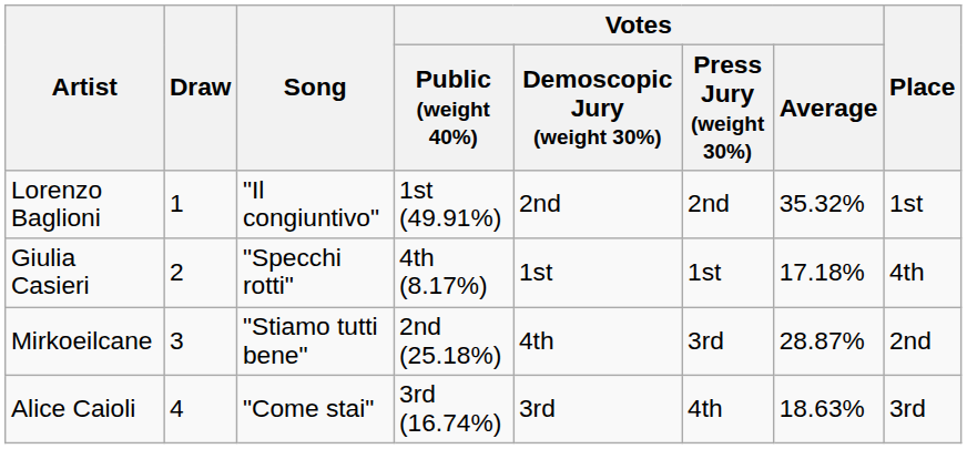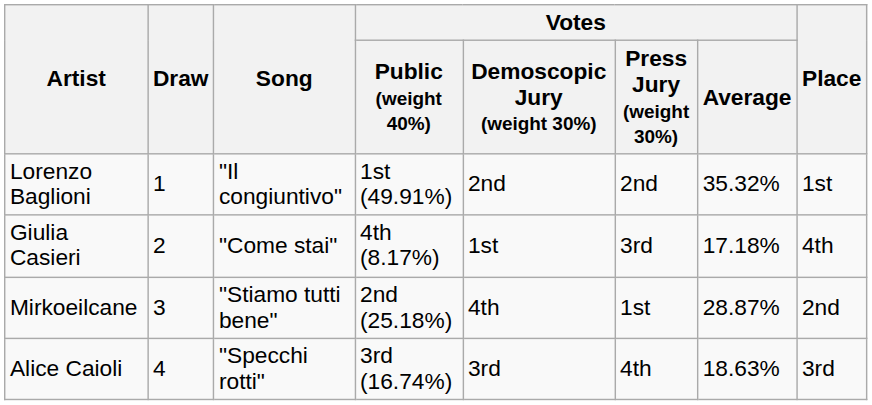 <table class="wikitable sortable">
 <tr>
 <th rowspan="2">Artist</th>
 <th rowspan="2">Draw</th>
 <th rowspan="2">Song</th>
 <th colspan="4" class="unsortable">Votes</th>
 <th rowspan="2">Place</th>
 </tr>
 <tr>
 <th>Public<br><small>(weight 40%)</small></th>
 <th>Demoscopic Jury<br><small>(weight 30%)</small></th>
 <th>Press Jury<br><small>(weight 30%)</small></th>
 <th>Average</th>
 </tr>
 <tr>
 <td>Lorenzo Baglioni</td>
 <td>1</td>
 <td>"Il congiuntivo"</td>
 <td>1st (49.91%)</td>
 <td>2nd</td>
 <td>2nd</td>
 <td>35.32%</td>
 <td>1st</td>
 </tr>
 <tr>
 <td>Giulia Casieri</td>
 <td>2</td>
-<td>"Specchi rotti"</td>
+<td>"Come stai"</td>
 <td>4th (8.17%)</td>
 <td>1st</td>
-<td>1st</td>
+<td>3rd</td>
 <td>17.18%</td>
 <td>4th</td>
 </tr>
 <tr>
 <td>Mirkoeilcane</td>
 <td>3</td>
 <td>"Stiamo tutti bene"</td>
 <td>2nd (25.18%)</td>
 <td>4th</td>
-<td>3rd</td>
+<td>1st</td>
 <td>28.87%</td>
 <td>2nd</td>
 </tr>
 <tr>
 <td>Alice Caioli</td>
 <td>4</td>
-<td>"Come stai"</td>
+<td>"Specchi rotti"</td>
 <td>3rd (16.74%)</td>
 <td>3rd</td>
 <td>4th</td>
 <td>18.63%</td>
 <td>3rd</td>
 </tr>
 </table>
